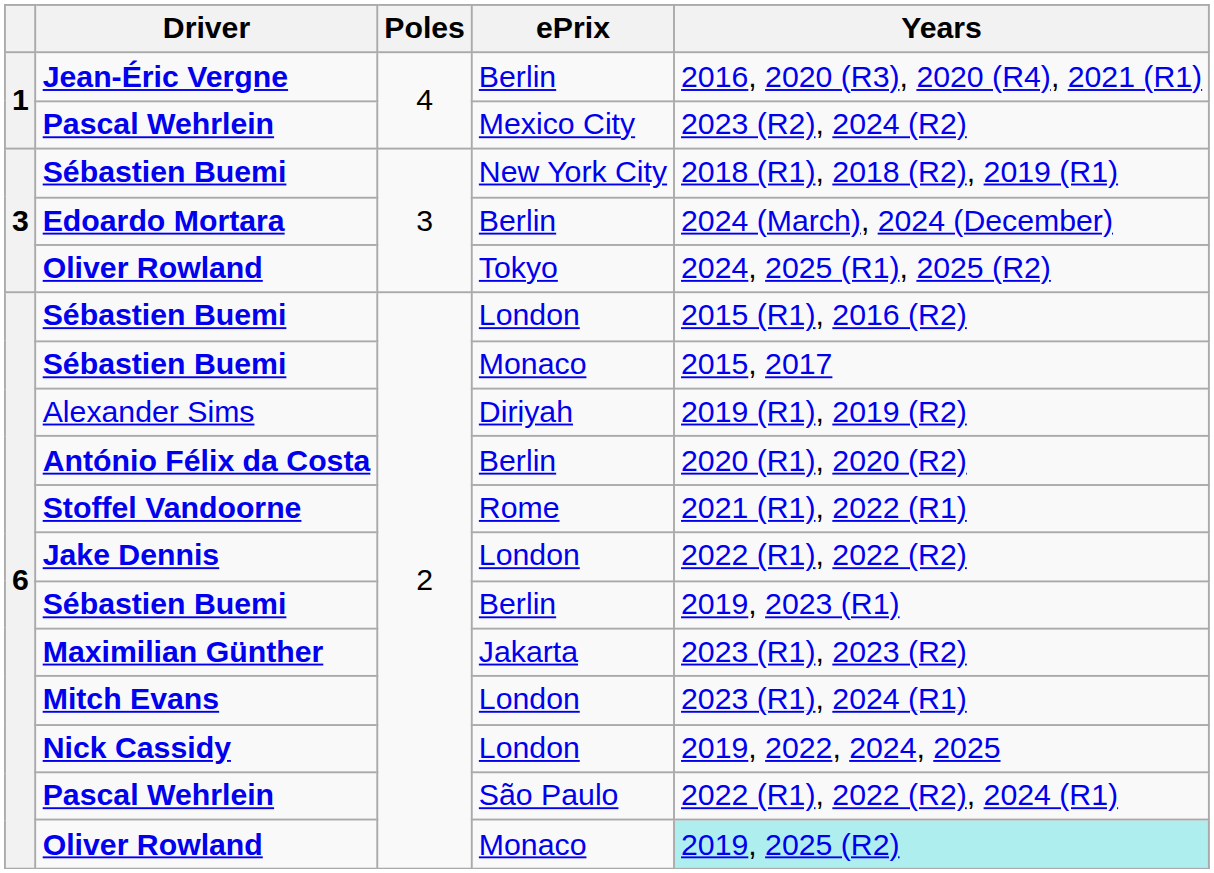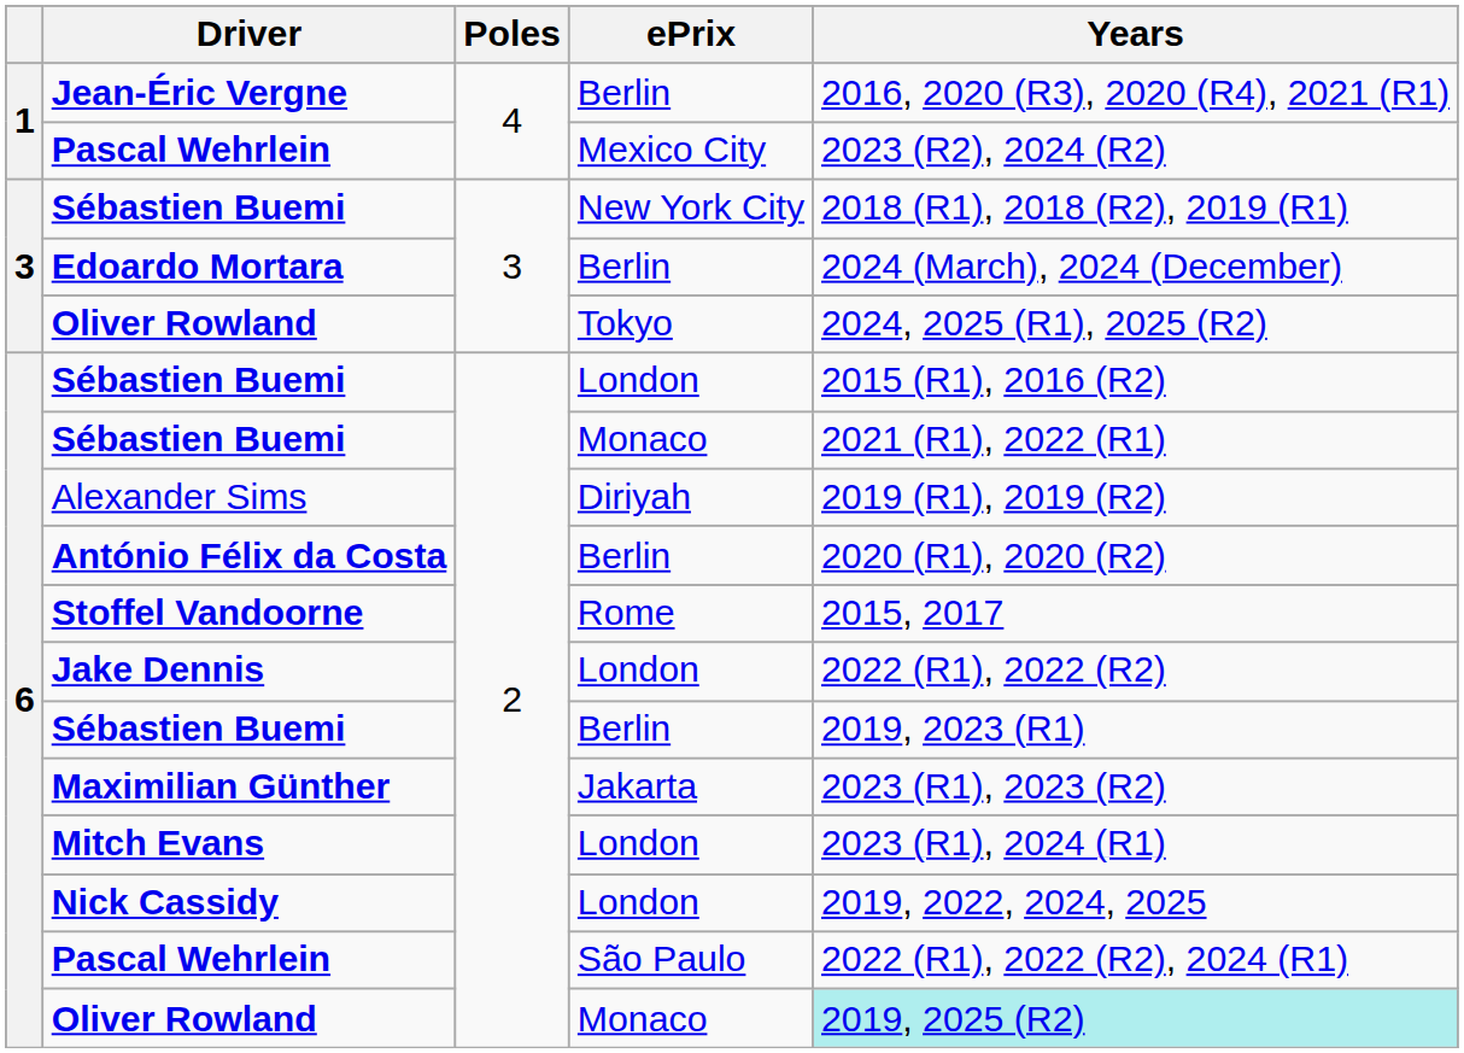 <table class="wikitable">
 <tr>
 <th></th>
 <th>Driver</th>
 <th>Poles</th>
 <th>ePrix</th>
 <th>Years</th>
 </tr>
 <tr>
 <th rowspan=2>1</th>
 <td align=left> <strong><a href='#'>Jean-Éric Vergne</a></strong></td>
 <td rowspan=2 align="center">4</td>
 <td><a href='#'>Berlin</a></td>
 <td><a href='#'>2016</a>, <a href='#'>2020 (R3)</a>, <a href='#'>2020 (R4)</a>, <a href='#'>2021 (R1)</a></td>
 </tr>
 <tr>
 <td align=left> <strong><a href='#'>Pascal Wehrlein</a></strong></td>
 <td><a href='#'>Mexico City</a></td>
 <td><a href='#'>2023 (R2)</a>, <a href='#'>2024 (R2)</a></td>
 </tr>
 <tr>
 <th rowspan=3>3</th>
 <td align=left> <strong><a href='#'>Sébastien Buemi</a></strong></td>
 <td rowspan=3 align="center">3</td>
 <td><a href='#'>New York City</a></td>
 <td><a href='#'>2018 (R1)</a>, <a href='#'>2018 (R2)</a>, <a href='#'>2019 (R1)</a></td>
 </tr>
 <tr>
 <td align=left> <strong><a href='#'>Edoardo Mortara</a></strong></td>
 <td><a href='#'>Berlin</a></td>
 <td><a href='#'>2024 (March)</a>, <a href='#'>2024 (December)</a></td>
 </tr>
 <tr>
 <td align=left> <strong><a href='#'>Oliver Rowland</a></strong></td>
 <td><a href='#'>Tokyo</a></td>
 <td><a href='#'>2024</a>, <a href='#'>2025 (R1)</a>, <a href='#'>2025 (R2)</a></td>
 </tr>
 <tr>
 <th rowspan=12>6</th>
 <td align=left> <strong><a href='#'>Sébastien Buemi</a></strong></td>
 <td rowspan=12 align="center">2</td>
 <td><a href='#'>London</a></td>
 <td><a href='#'>2015 (R1)</a>, <a href='#'>2016 (R2)</a></td>
 </tr>
 <tr>
 <td align=left> <strong><a href='#'>Sébastien Buemi</a></strong></td>
 <td><a href='#'>Monaco</a></td>
-<td><a href='#'>2015</a>, <a href='#'>2017</a></td>
+<td><a href='#'>2021 (R1)</a>, <a href='#'>2022 (R1)</a></td>
 </tr>
 <tr>
 <td align=left> <a href='#'>Alexander Sims</a></td>
 <td><a href='#'>Diriyah</a></td>
 <td><a href='#'>2019 (R1)</a>, <a href='#'>2019 (R2)</a></td>
 </tr>
 <tr>
 <td align=left> <strong><a href='#'>António Félix da Costa</a></strong></td>
 <td><a href='#'>Berlin</a></td>
 <td><a href='#'>2020 (R1)</a>, <a href='#'>2020 (R2)</a></td>
 </tr>
 <tr>
 <td align=left> <strong><a href='#'>Stoffel Vandoorne</a></strong></td>
 <td><a href='#'>Rome</a></td>
-<td><a href='#'>2021 (R1)</a>, <a href='#'>2022 (R1)</a></td>
+<td><a href='#'>2015</a>, <a href='#'>2017</a></td>
 </tr>
 <tr>
 <td align=left> <strong><a href='#'>Jake Dennis</a></strong></td>
 <td><a href='#'>London</a></td>
 <td><a href='#'>2022 (R1)</a>, <a href='#'>2022 (R2)</a></td>
 </tr>
 <tr>
 <td align=left> <strong><a href='#'>Sébastien Buemi</a></strong></td>
 <td><a href='#'>Berlin</a></td>
 <td><a href='#'>2019</a>, <a href='#'>2023 (R1)</a></td>
 </tr>
 <tr>
 <td align=left> <strong><a href='#'>Maximilian Günther</a></strong></td>
 <td><a href='#'>Jakarta</a></td>
 <td><a href='#'>2023 (R1)</a>, <a href='#'>2023 (R2)</a></td>
 </tr>
 <tr>
 <td align=left> <strong><a href='#'>Mitch Evans</a></strong></td>
 <td><a href='#'>London</a></td>
 <td><a href='#'>2023 (R1)</a>, <a href='#'>2024 (R1)</a></td>
 </tr>
 <tr>
 <td align=left> <strong><a href='#'>Nick Cassidy</a></strong></td>
 <td><a href='#'>London</a></td>
 <td><a href='#'>2019</a>, <a href='#'>2022</a>, <a href='#'>2024</a>, <a href='#'>2025</a></td>
 </tr>
 <tr>
 <td align=left> <strong><a href='#'>Pascal Wehrlein</a></strong></td>
 <td><a href='#'>São Paulo</a></td>
 <td><a href='#'>2022 (R1)</a>, <a href='#'>2022 (R2)</a>, <a href='#'>2024 (R1)</a></td>
 </tr>
 <tr>
 <td align=left> <strong><a href='#'>Oliver Rowland</a></strong></td>
 <td><a href='#'>Monaco</a></td>
 <td style="background: paleturquoise;"><a href='#'>2019</a>, <a href='#'>2025 (R2)</a></td>
 </tr>
 </table>
